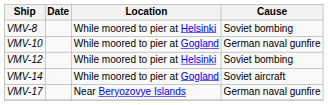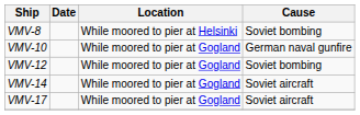 <table class="wikitable sortable">
 <tr>
 <th><strong>Ship</strong></th>
 <th><strong>Date</strong></th>
 <th><strong>Location</strong></th>
 <th><strong>Cause</strong></th>
 </tr>
 <tr>
 <td><em>VMV-8</em></td>
 <td></td>
 <td>While moored to pier at <a href='#'>Helsinki</a></td>
 <td>Soviet bombing</td>
 </tr>
 <tr>
 <td><em>VMV-10</em></td>
 <td></td>
 <td>While moored to pier at <a href='#'>Gogland</a></td>
 <td>German naval gunfire</td>
 </tr>
 <tr>
 <td><em>VMV-12</em></td>
 <td></td>
-<td>While moored to pier at <a href='#'>Helsinki</a></td>
+<td>While moored to pier at <a href='#'>Gogland</a></td>
 <td>Soviet bombing</td>
 </tr>
 <tr>
 <td><em>VMV-14</em></td>
 <td></td>
 <td>While moored to pier at <a href='#'>Gogland</a></td>
 <td>Soviet aircraft</td>
 </tr>
 <tr>
 <td><em>VMV-17</em></td>
 <td></td>
-<td>Near <a href='#'>Beryozovye Islands</a></td>
-<td>German naval gunfire</td>
+<td>While moored to pier at <a href='#'>Gogland</a></td>
+<td>Soviet aircraft</td>
 </tr>
 <tr>
 </tr>
 </table>
